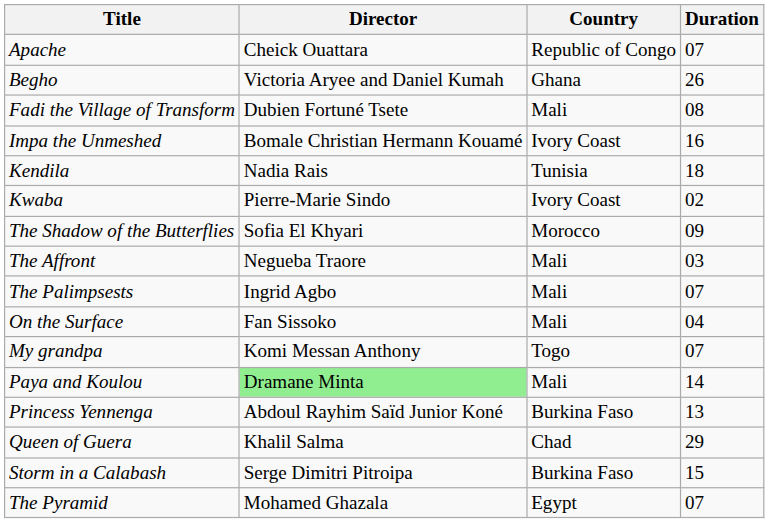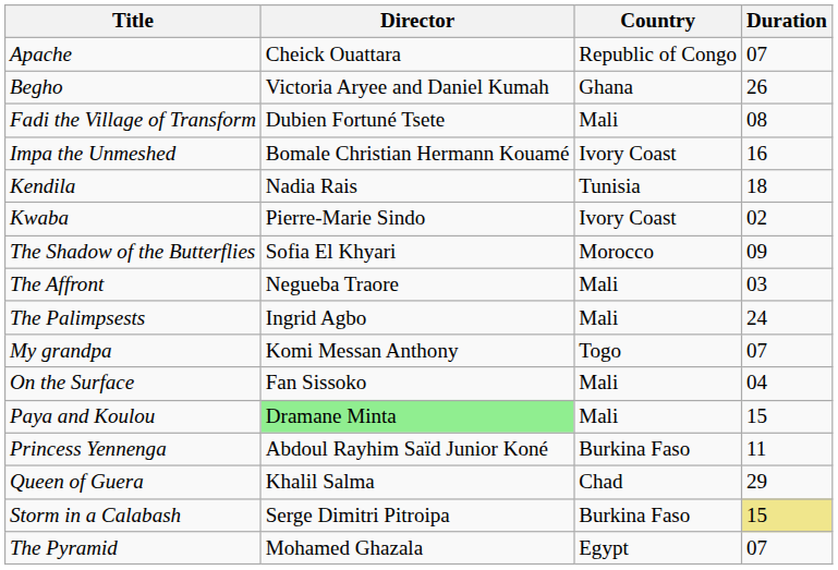 <table class="wikitable">
 <tr>
 <th>Title</th>
 <th>Director</th>
 <th>Country</th>
 <th>Duration</th>
 </tr>
 <tr>
 <td><em>Apache</em></td>
 <td>Cheick Ouattara</td>
 <td>Republic of Congo</td>
 <td>07</td>
 </tr>
 <tr>
 <td><em>Begho</em></td>
 <td>Victoria Aryee and Daniel Kumah</td>
 <td>Ghana</td>
 <td>26</td>
 </tr>
 <tr>
 <td><em>Fadi the Village of Transform</em></td>
 <td>Dubien Fortuné Tsete</td>
 <td>Mali</td>
 <td>08</td>
 </tr>
 <tr>
 <td><em>Impa the Unmeshed</em></td>
 <td>Bomale Christian Hermann Kouamé</td>
 <td>Ivory Coast</td>
 <td>16</td>
 </tr>
 <tr>
 <td><em>Kendila</em></td>
 <td>Nadia Rais</td>
 <td>Tunisia</td>
 <td>18</td>
 </tr>
 <tr>
 <td><em>Kwaba</em></td>
 <td>Pierre-Marie Sindo</td>
 <td>Ivory Coast</td>
 <td>02</td>
 </tr>
 <tr>
 <td><em>The Shadow of the Butterflies</em></td>
 <td>Sofia El Khyari</td>
 <td>Morocco</td>
 <td>09</td>
 </tr>
 <tr>
 <td><em>The Affront</em></td>
 <td>Negueba Traore</td>
 <td>Mali</td>
 <td>03</td>
 </tr>
 <tr>
 <td><em>The Palimpsests</em></td>
 <td>Ingrid Agbo</td>
 <td>Mali</td>
+<td>24</td>
+</tr>
+<tr>
+<td><em>My grandpa</em></td>
+<td>Komi Messan Anthony</td>
+<td>Togo</td>
 <td>07</td>
 </tr>
 <tr>
 <td><em>On the Surface</em></td>
 <td>Fan Sissoko</td>
 <td>Mali</td>
 <td>04</td>
 </tr>
 <tr>
-<td><em>My grandpa</em></td>
-<td>Komi Messan Anthony</td>
-<td>Togo</td>
-<td>07</td>
-</tr>
-<tr>
 <td><em>Paya and Koulou</em></td>
 <td style="background: lightgreen;">Dramane Minta</td>
 <td>Mali</td>
-<td>14</td>
+<td>15</td>
 </tr>
 <tr>
 <td><em>Princess Yennenga</em></td>
 <td>Abdoul Rayhim Saïd Junior Koné</td>
 <td>Burkina Faso</td>
-<td>13</td>
+<td>11</td>
 </tr>
 <tr>
 <td><em>Queen of Guera</em></td>
 <td>Khalil Salma</td>
 <td>Chad</td>
 <td>29</td>
 </tr>
 <tr>
 <td><em>Storm in a Calabash</em></td>
 <td>Serge Dimitri Pitroipa</td>
 <td>Burkina Faso</td>
-<td>15</td>
+<td style="background: khaki;">15</td>
 </tr>
 <tr>
 <td><em>The Pyramid</em></td>
 <td>Mohamed Ghazala</td>
 <td>Egypt</td>
 <td>07</td>
 </tr>
 </table>
